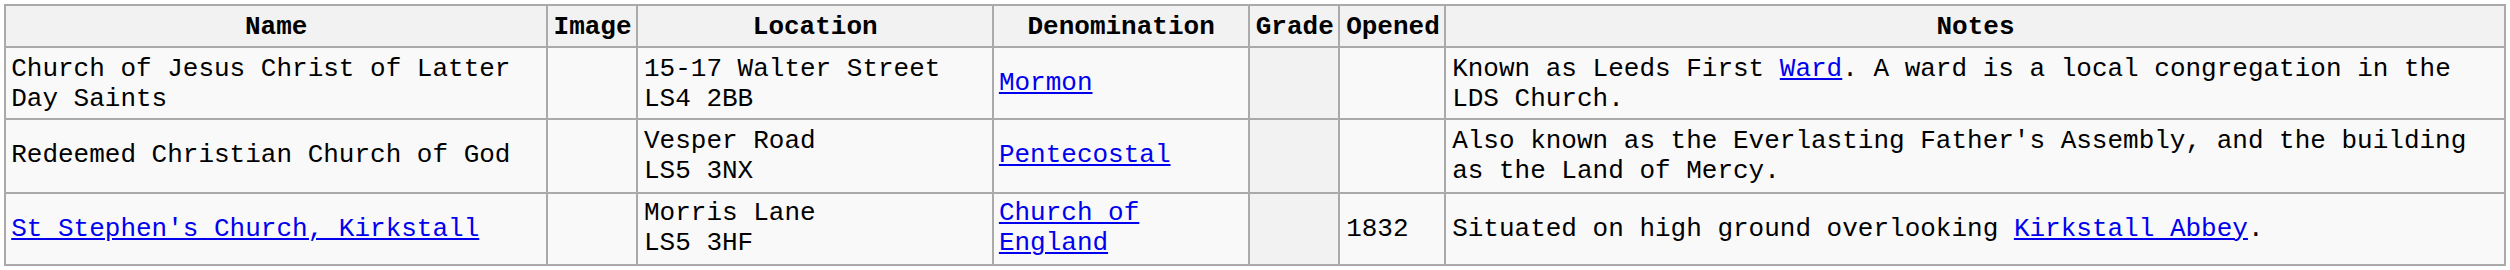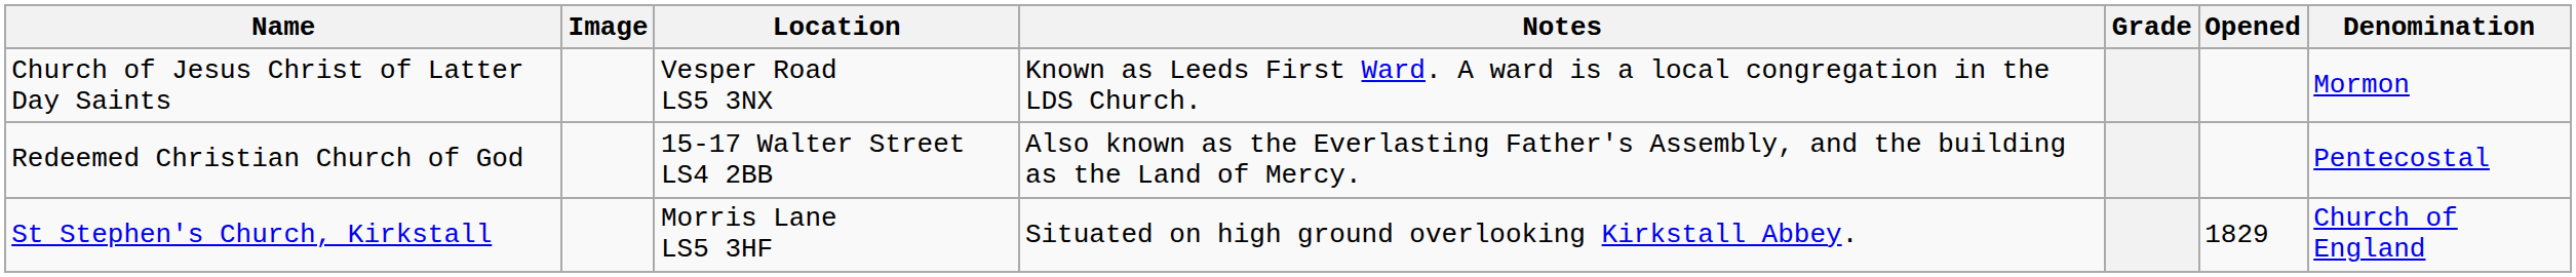 <table class="wikitable sortable">
 <tr>
 <th>Name</th>
 <th class="unsortable">Image</th>
 <th>Location</th>
-<th>Denomination</th>
+<th class="unsortable">Notes</th>
 <th>Grade</th>
 <th>Opened</th>
-<th class="unsortable">Notes</th>
+<th>Denomination</th>
 </tr>
 <tr>
 <td>Church of Jesus Christ of Latter Day Saints</td>
 <td></td>
-<td>15-17 Walter Street LS4 2BB</td>
-<td><a href='#'>Mormon</a></td>
+<td>Vesper Road<br>LS5 3NX</td>
+<td>Known as Leeds First <a href='#'>Ward</a>. A ward is a local congregation in the LDS Church.</td>
 <th></th>
 <td></td>
-<td>Known as Leeds First <a href='#'>Ward</a>. A ward is a local congregation in the LDS Church.</td>
+<td><a href='#'>Mormon</a></td>
 </tr>
 <tr>
 <td>Redeemed Christian Church of God</td>
 <td></td>
-<td>Vesper Road<br>LS5 3NX</td>
-<td><a href='#'>Pentecostal</a></td>
+<td>15-17 Walter Street LS4 2BB</td>
+<td>Also known as the Everlasting Father's Assembly, and the building as the Land of Mercy.</td>
 <th></th>
 <td></td>
-<td>Also known as the Everlasting Father's Assembly, and the building as the Land of Mercy.</td>
+<td><a href='#'>Pentecostal</a></td>
 </tr>
 <tr>
 <td><a href='#'>St Stephen's Church, Kirkstall</a></td>
 <td></td>
 <td>Morris Lane<br>LS5 3HF</td>
+<td>Situated on high ground overlooking <a href='#'>Kirkstall Abbey</a>.</td>
+<th></th>
+<td>1829</td>
 <td><a href='#'>Church of England</a></td>
-<th></th>
-<td>1832</td>
-<td>Situated on high ground overlooking <a href='#'>Kirkstall Abbey</a>.</td>
 </tr>
 </table>
